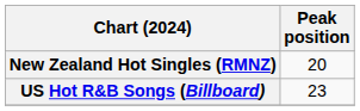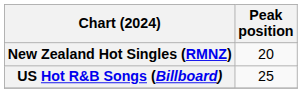 <table class="wikitable sortable plainrowheaders" style="text-align:center">
 <tr>
 <th scope="col">Chart (2024)</th>
 <th scope="col">Peak<br>position</th>
 </tr>
 <tr>
 <th scope="row">New Zealand Hot Singles (<a href='#'>RMNZ</a>)</th>
 <td>20</td>
 </tr>
 <tr>
 <th scope="row">US <a href='#'>Hot R&B Songs</a> (<em><a href='#'>Billboard</a>)</em></th>
-<td>23</td>
+<td>25</td>
 </tr>
 <tr>
 </tr>
 </table>
